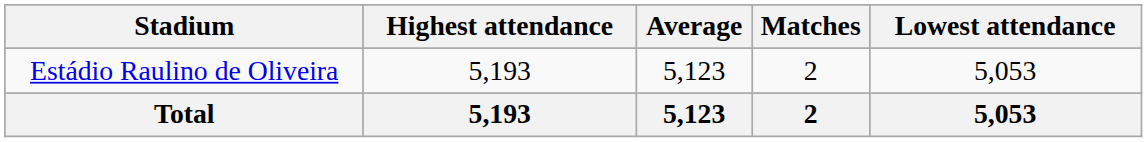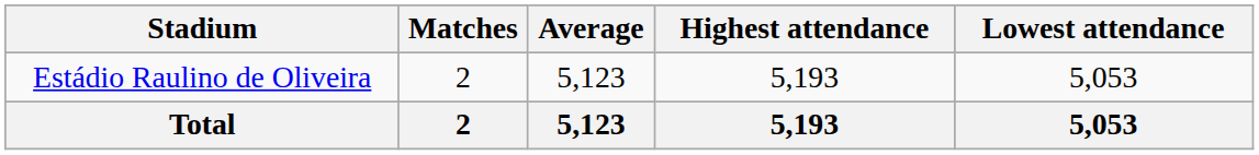 <table class="wikitable plainrowheaders sortable" style="text-align:center">
 <tr>
 <th scope="col" ! style="width:200px;">Stadium</th>
+<th scope="col" ! style="width:60px;">Matches</th>
+<th scope="col" ! style="width:60px;">Average</th>
 <th scope="col" ! style="width:150px;">Highest attendance</th>
-<th scope="col" ! style="width:60px;">Average</th>
-<th scope="col" ! style="width:60px;">Matches</th>
 <th scope="col" ! style="width:150px;">Lowest attendance</th>
 </tr>
 <tr>
 <td><a href='#'>Estádio Raulino de Oliveira</a></td>
+<td>2</td>
+<td>5,123</td>
 <td>5,193</td>
-<td>5,123</td>
-<td>2</td>
 <td>5,053</td>
 </tr>
 <tr>
 <th>Total</th>
+<th>2</th>
+<th>5,123</th>
 <th>5,193</th>
-<th>5,123</th>
-<th>2</th>
 <th>5,053</th>
 </tr>
 </table>
